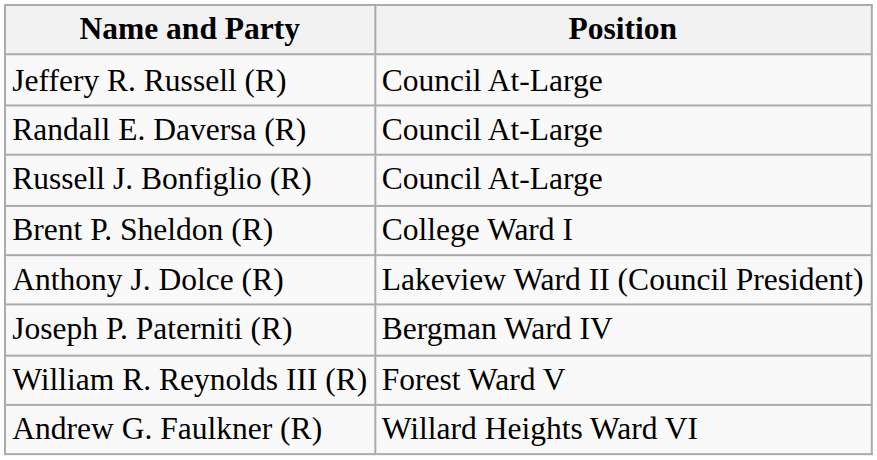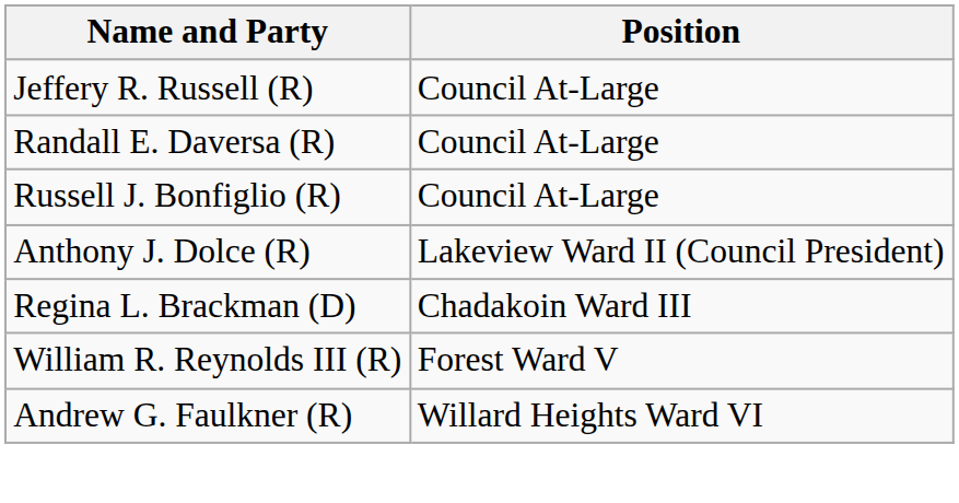 <table class="wikitable">
 <tr>
 <th>Name and Party</th>
 <th>Position</th>
 </tr>
 <tr>
 <td>Jeffery R. Russell (R)</td>
 <td>Council At-Large</td>
 </tr>
 <tr>
 <td>Randall E. Daversa (R)</td>
 <td>Council At-Large</td>
 </tr>
 <tr>
 <td>Russell J. Bonfiglio (R)</td>
 <td>Council At-Large</td>
 </tr>
 <tr>
-<td>Brent P. Sheldon (R)</td>
-<td>College Ward I</td>
-</tr>
-<tr>
 <td>Anthony J. Dolce (R)</td>
 <td>Lakeview Ward II (Council President)</td>
 </tr>
 <tr>
-<td>Joseph P. Paterniti (R)</td>
-<td>Bergman Ward IV</td>
+<td>Regina L. Brackman (D)</td>
+<td>Chadakoin Ward III</td>
 </tr>
 <tr>
 <td>William R. Reynolds III (R)</td>
 <td>Forest Ward V</td>
 </tr>
 <tr>
 <td>Andrew G. Faulkner (R)</td>
 <td>Willard Heights Ward VI</td>
 </tr>
 </table>
